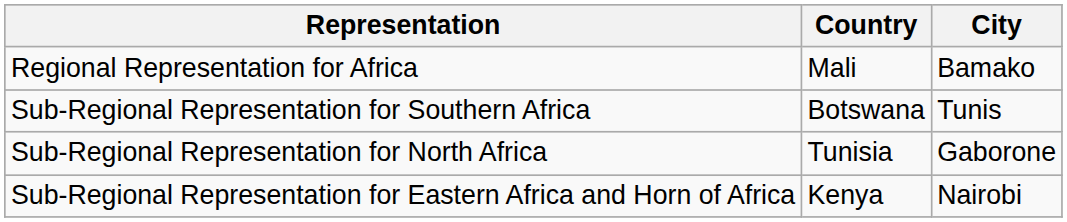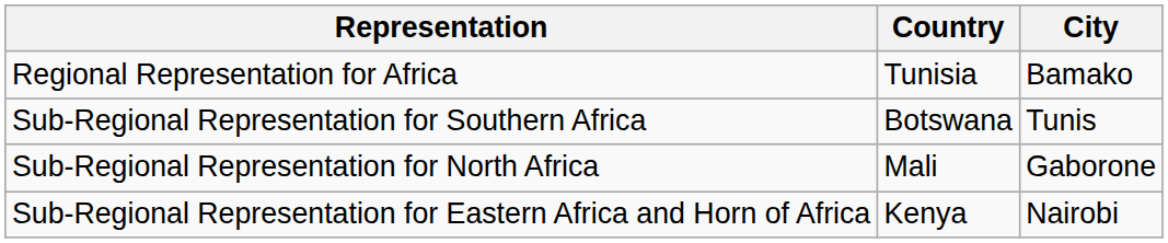 <table class="wikitable">
 <tr>
 <th>Representation</th>
 <th>Country</th>
 <th>City</th>
 </tr>
 <tr>
 <td>Regional Representation for Africa</td>
-<td>Mali</td>
+<td>Tunisia</td>
 <td>Bamako</td>
 </tr>
 <tr>
 <td>Sub-Regional Representation for Southern Africa</td>
 <td>Botswana</td>
 <td>Tunis</td>
 </tr>
 <tr>
 <td>Sub-Regional Representation for North Africa</td>
-<td>Tunisia</td>
+<td>Mali</td>
 <td>Gaborone</td>
 </tr>
 <tr>
 <td>Sub-Regional Representation for Eastern Africa and Horn of Africa</td>
 <td>Kenya</td>
 <td>Nairobi</td>
 </tr>
 </table>
